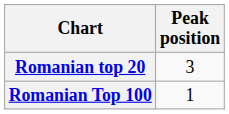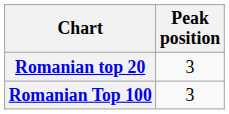 <table class="wikitable plainrowheaders" style="text-align:center">
 <tr>
 <th>Chart</th>
 <th>Peak<br>position</th>
 </tr>
 <tr>
 <th scope="row"><a href='#'>Romanian top 20</a></th>
 <td>3</td>
 </tr>
 <tr>
 <th scope="row"><a href='#'>Romanian Top 100</a></th>
-<td>1</td>
+<td>3</td>
 </tr>
 </table>
